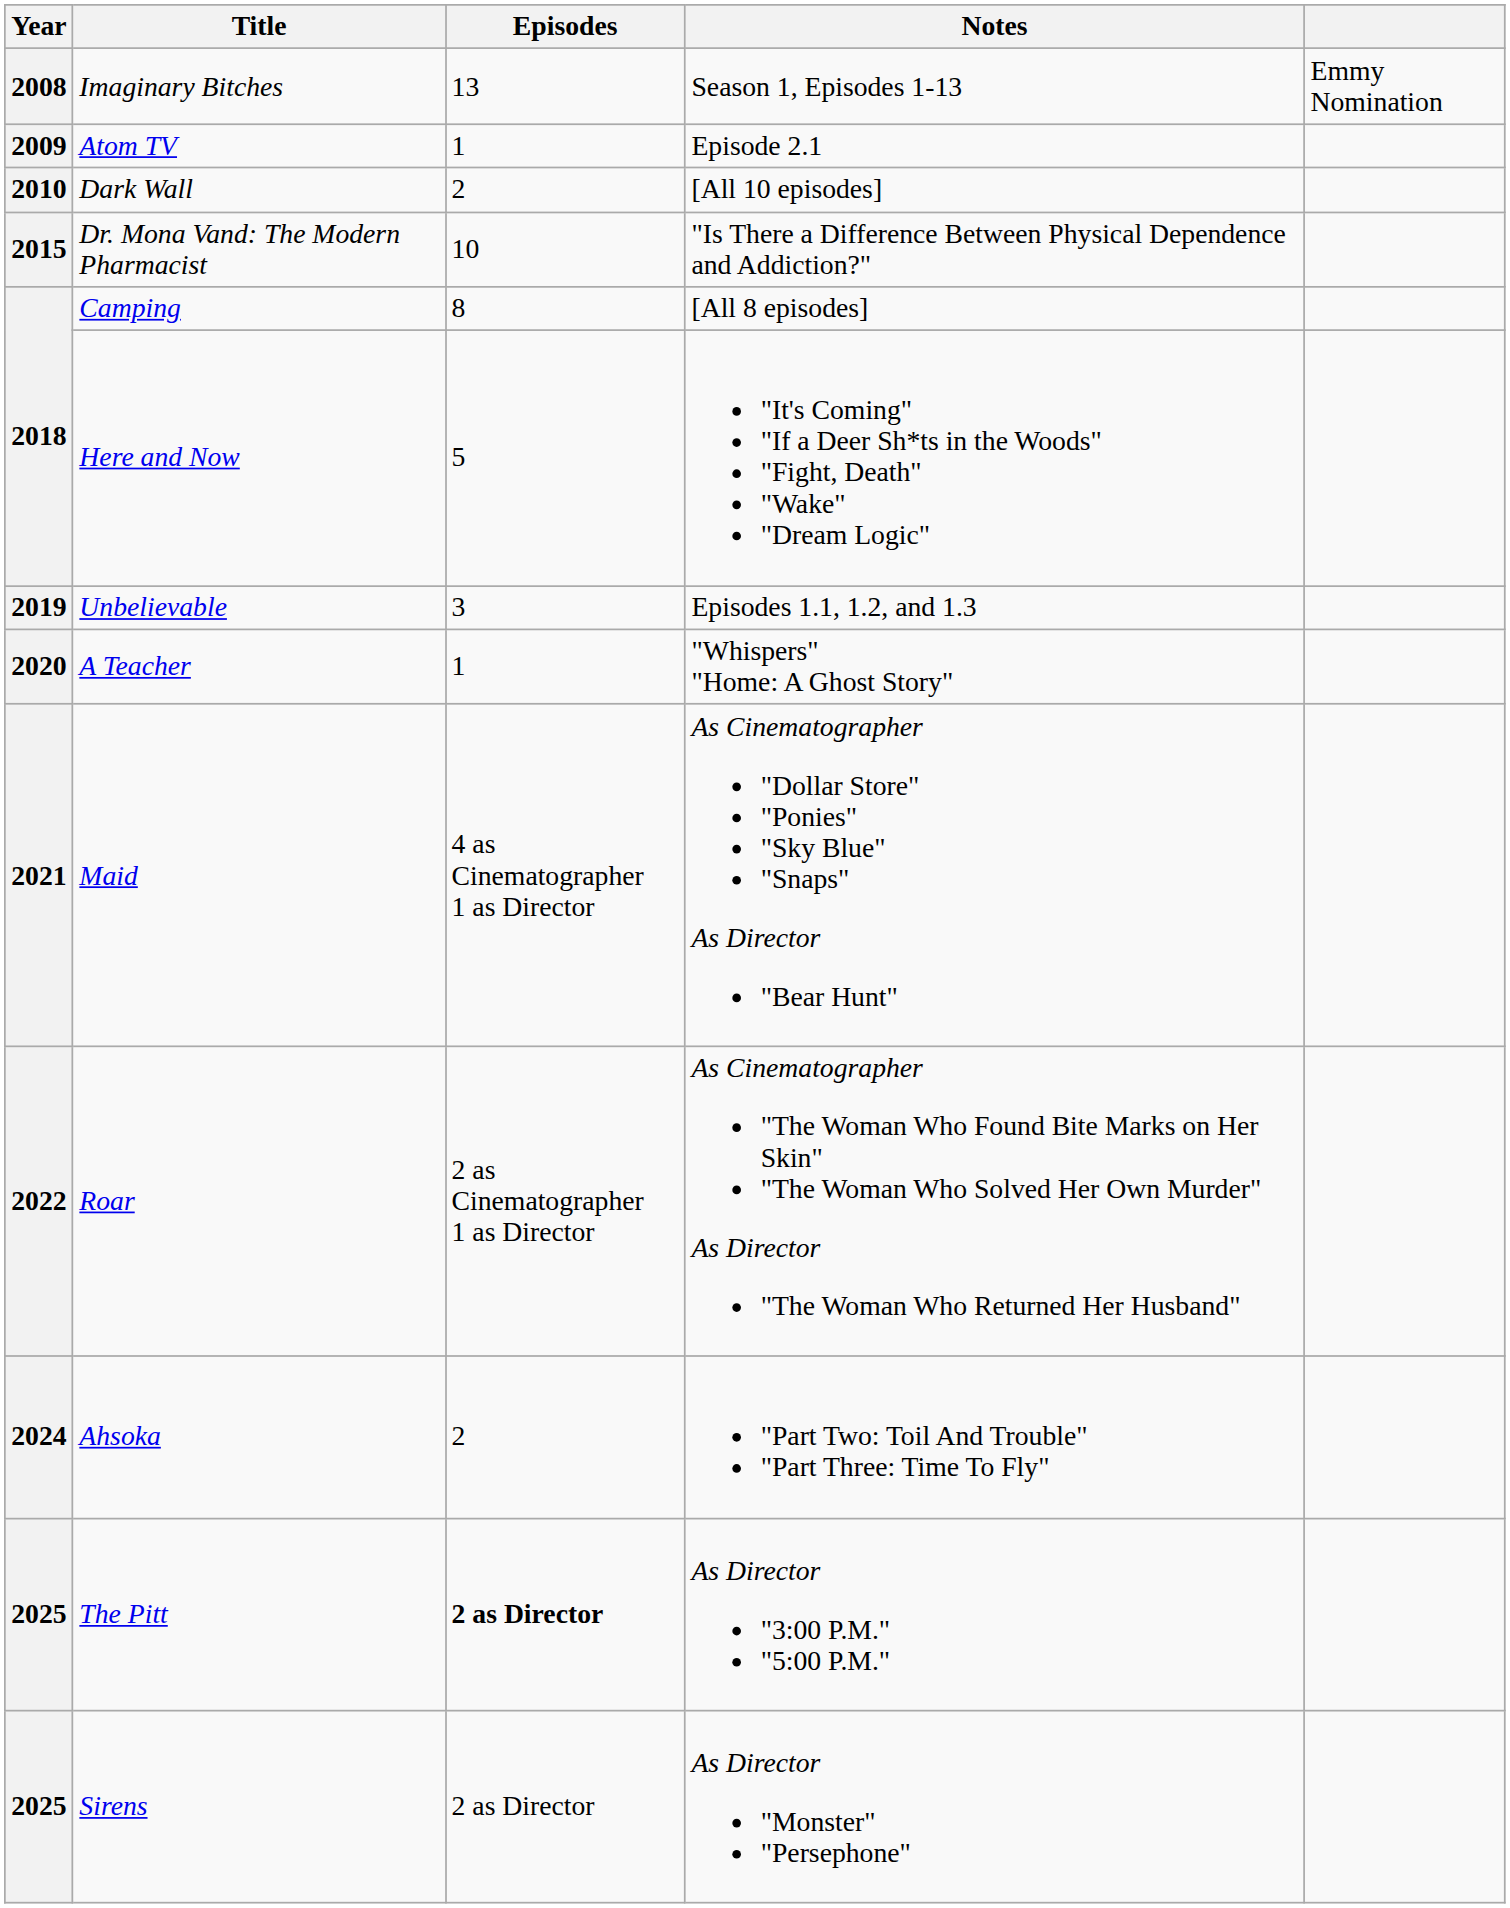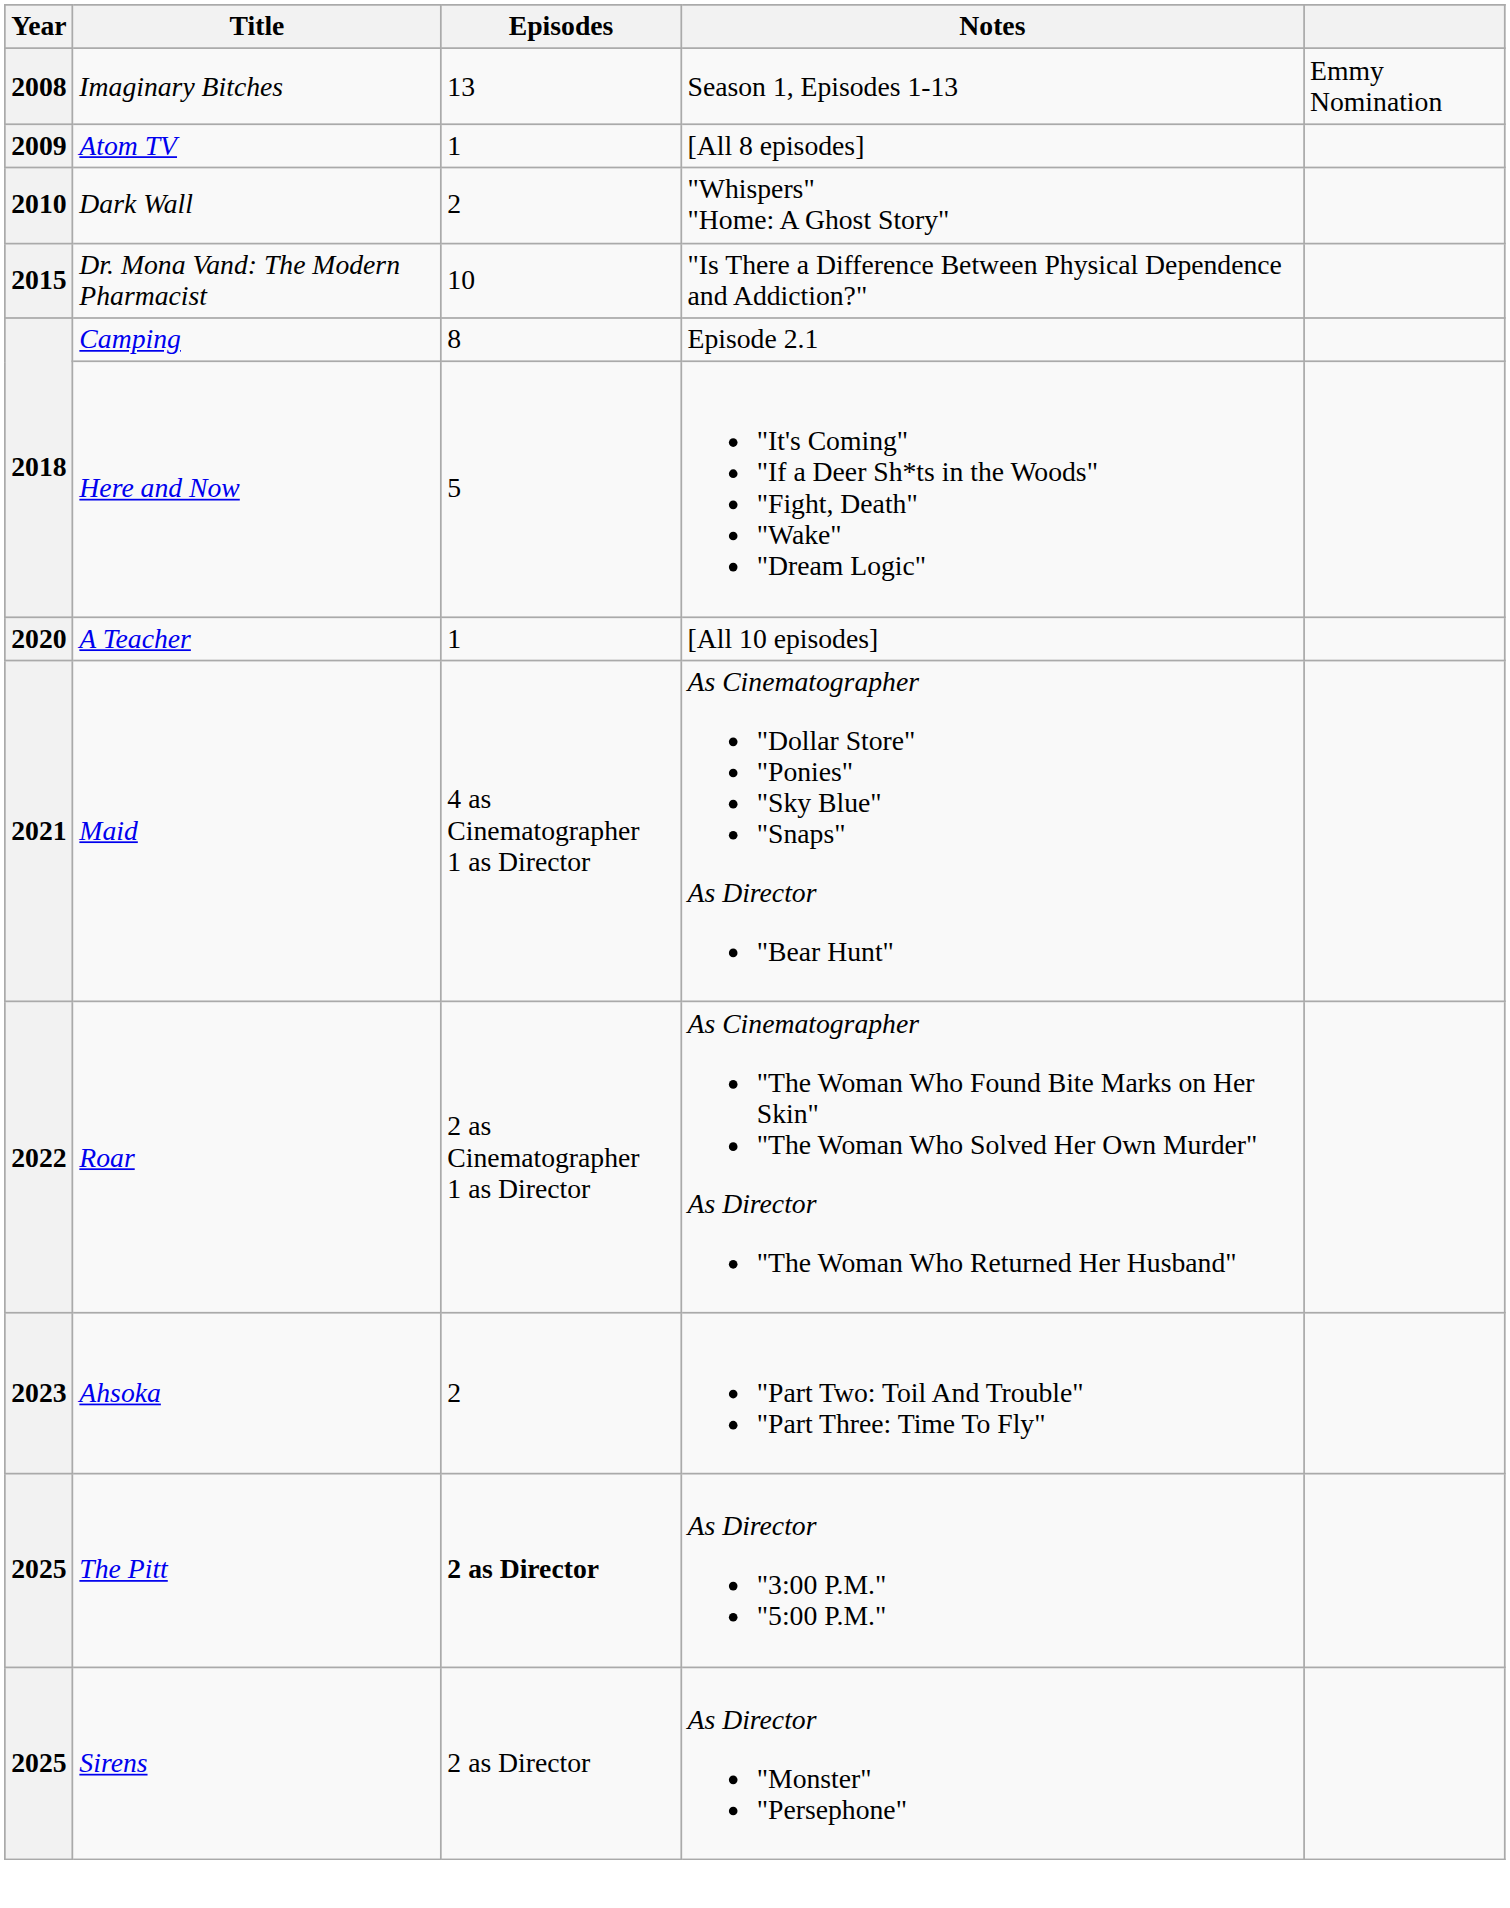 <table class="wikitable sortable plainrowheaders">
 <tr>
 <th scope="col">Year</th>
 <th scope="col">Title</th>
 <th scope="col">Episodes</th>
 <th scope="col" class="unsortable">Notes</th>
 <th scope="col" class="unsortable"></th>
 </tr>
 <tr>
 <th scope="row">2008</th>
 <td><em>Imaginary Bitches</em></td>
 <td>13</td>
 <td>Season 1, Episodes 1-13</td>
 <td>Emmy Nomination<br></td>
 </tr>
 <tr>
 <th scope="row">2009</th>
 <td><em><a href='#'>Atom TV</a></em></td>
 <td>1</td>
-<td>Episode 2.1</td>
+<td>[All 8 episodes]</td>
 <td></td>
 </tr>
 <tr>
 <th scope="row">2010</th>
 <td><em>Dark Wall</em></td>
 <td>2</td>
-<td>[All 10 episodes]</td>
+<td>"Whispers"<br>"Home: A Ghost Story"</td>
 <td></td>
 </tr>
 <tr>
 <th scope="row">2015</th>
 <td><em>Dr. Mona Vand: The Modern Pharmacist</em></td>
 <td>10</td>
 <td>"Is There a Difference Between Physical Dependence and Addiction?"</td>
 <td></td>
 </tr>
 <tr>
 <th scope="row" rowspan="2">2018</th>
 <td><em><a href='#'>Camping</a></em></td>
 <td>8</td>
-<td>[All 8 episodes]</td>
+<td>Episode 2.1</td>
 <td></td>
 </tr>
 <tr>
 <td><em><a href='#'>Here and Now</a></em></td>
 <td>5</td>
 <td><br><ul><li>"It's Coming"</li><li>"If a Deer Sh*ts in the Woods"</li><li>"Fight, Death"</li><li>"Wake"</li><li>"Dream Logic"</li></ul></td>
 <td></td>
 </tr>
 <tr>
-<th scope="row">2019</th>
-<td><em><a href='#'>Unbelievable</a></em></td>
-<td>3</td>
-<td>Episodes 1.1, 1.2, and 1.3</td>
-<td></td>
-</tr>
-<tr>
 <th scope="row">2020</th>
 <td data-sort-value="Teacher"><em><a href='#'>A Teacher</a></em></td>
 <td>1</td>
-<td>"Whispers"<br>"Home: A Ghost Story"</td>
+<td>[All 10 episodes]</td>
 <td></td>
 </tr>
 <tr>
 <th scope="row">2021</th>
 <td><em><a href='#'>Maid</a></em></td>
 <td>4 as Cinematographer<br>1 as Director</td>
 <td><em>As Cinematographer</em><br><ul><li>"Dollar Store"</li><li>"Ponies"</li><li>"Sky Blue"</li><li>"Snaps"</li></ul><em>As Director</em><ul><li>"Bear Hunt"</li></ul></td>
 <td></td>
 </tr>
 <tr>
 <th scope="row">2022</th>
 <td><em><a href='#'>Roar</a></em></td>
 <td>2 as Cinematographer<br>1 as Director</td>
 <td><em>As Cinematographer</em><br><ul><li>"The Woman Who Found Bite Marks on Her Skin"</li><li>"The Woman Who Solved Her Own Murder"</li></ul><em>As Director</em><ul><li>"The Woman Who Returned Her Husband"</li></ul></td>
 <td></td>
 </tr>
 <tr>
-<th scope="row">2024</th>
+<th scope="row">2023</th>
 <td><em><a href='#'>Ahsoka</a></em></td>
 <td>2</td>
 <td><br><ul><li>"Part Two: Toil And Trouble"</li><li>"Part Three: Time To Fly"</li></ul></td>
 <td></td>
 </tr>
 <tr>
 <th scope="row">2025</th>
 <td><em><a href='#'>The Pitt</a></em></td>
 <td><strong>2 as Director</strong></td>
 <td><br><em>As Director</em><ul><li>"3:00 P.M."</li><li>"5:00 P.M."</li></ul></td>
 <td></td>
 </tr>
 <tr>
 <th scope="row">2025</th>
 <td><em><a href='#'>Sirens</a></em></td>
 <td>2 as Director</td>
 <td><br><em>As Director</em><ul><li>"Monster"</li><li>"Persephone"</li></ul></td>
 <td></td>
 </tr>
 </table>
